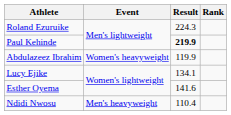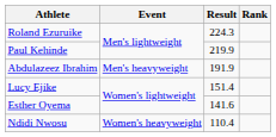 <table class="wikitable" style="font-size:90%">
 <tr>
 <th>Athlete</th>
 <th>Event</th>
 <th>Result</th>
 <th>Rank</th>
 </tr>
 <tr align=center>
 <td align=left><a href='#'>Roland Ezuruike</a></td>
 <td align=left rowspan=2><a href='#'>Men's lightweight</a></td>
 <td>224.3</td>
 <td></td>
 </tr>
 <tr align=center>
 <td align=left><a href='#'>Paul Kehinde</a></td>
-<td><strong>219.9</strong></td>
+<td>219.9</td>
 <td></td>
 </tr>
 <tr align=center>
 <td align=left><a href='#'>Abdulazeez Ibrahim</a></td>
-<td align=left><a href='#'>Women's heavyweight</a></td>
-<td>119.9</td>
+<td align=left><a href='#'>Men's heavyweight</a></td>
+<td>191.9</td>
 <td></td>
 </tr>
 <tr align=center>
 <td align=left><a href='#'>Lucy Ejike</a></td>
 <td align=left rowspan=2><a href='#'>Women's lightweight</a></td>
-<td>134.1</td>
+<td>151.4</td>
 <td></td>
 </tr>
 <tr align=center>
 <td align=left><a href='#'>Esther Oyema</a></td>
 <td>141.6</td>
 <td></td>
 </tr>
 <tr align=center>
 <td align=left><a href='#'>Ndidi Nwosu</a></td>
-<td align=left><a href='#'>Men's heavyweight</a></td>
+<td align=left><a href='#'>Women's heavyweight</a></td>
 <td>110.4</td>
 <td></td>
 </tr>
 </table>
